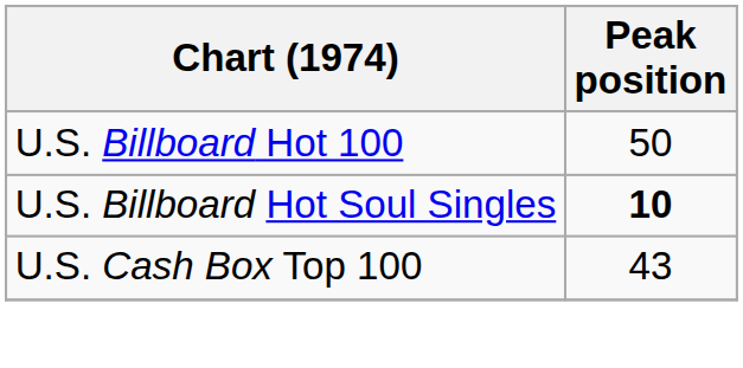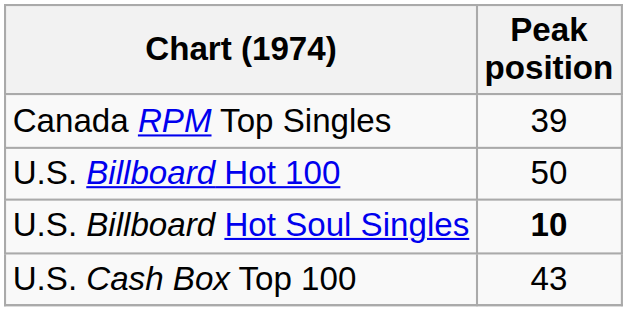 <table class="wikitable sortable">
 <tr>
 <th>Chart (1974)</th>
 <th>Peak<br>position</th>
+</tr>
+<tr>
+<td>Canada <em><a href='#'>RPM</a></em> Top Singles</td>
+<td align="center">39</td>
 </tr>
 <tr>
 <td>U.S. <a href='#'><em>Billboard</em> Hot 100</a></td>
 <td align="center">50</td>
 </tr>
 <tr>
 <td>U.S. <em>Billboard</em> <a href='#'>Hot Soul Singles</a></td>
 <td align="center"><strong>10</strong></td>
 </tr>
 <tr>
 <td>U.S. <em>Cash Box</em> Top 100</td>
 <td align="center">43</td>
 </tr>
 <tr>
 </tr>
 </table>
